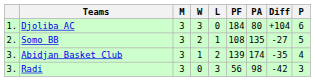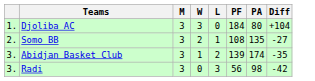 <table class="wikitable" style="text-align:center">
 <tr>
 <th width=15></th>
 <th width=220>Teams</th>
 <th width=20>M</th>
 <th width=20>W</th>
 <th width=20>L</th>
 <th width=20>PF</th>
 <th width=20>PA</th>
 <th width=30>Diff</th>
-<th width=20>P</th>
 </tr>
 <tr style="background: #ccffcc;">
 <td>1.</td>
 <td align=left> <a href='#'>Djoliba AC</a></td>
 <td>3</td>
 <td>3</td>
 <td>0</td>
 <td>184</td>
 <td>80</td>
 <td>+104</td>
-<td>6</td>
 </tr>
 <tr style="background: #ccffcc;">
 <td>2.</td>
 <td align=left> <a href='#'>Somo BB</a></td>
 <td>3</td>
 <td>2</td>
 <td>1</td>
 <td>108</td>
 <td>135</td>
 <td>-27</td>
-<td>5</td>
 </tr>
 <tr style="background: #ccffcc;">
 <td>3.</td>
 <td align=left> <a href='#'>Abidjan Basket Club</a></td>
 <td>3</td>
 <td>1</td>
 <td>2</td>
 <td>139</td>
 <td>174</td>
 <td>-35</td>
-<td>4</td>
 </tr>
 <tr style="background: #ccffcc;">
 <td>3.</td>
 <td align=left> <a href='#'>Radi</a></td>
 <td>3</td>
 <td>0</td>
 <td>3</td>
 <td>56</td>
 <td>98</td>
 <td>-42</td>
-<td>3</td>
 </tr>
 </table>
